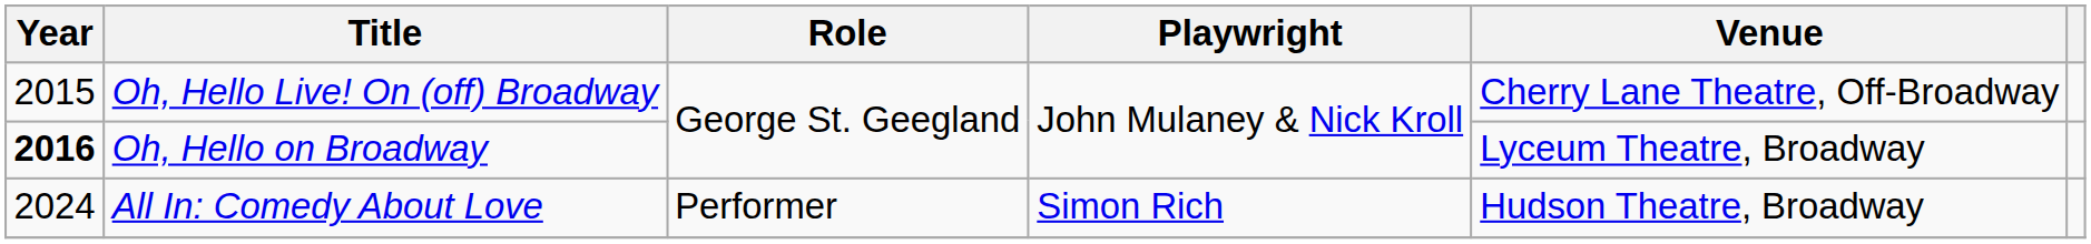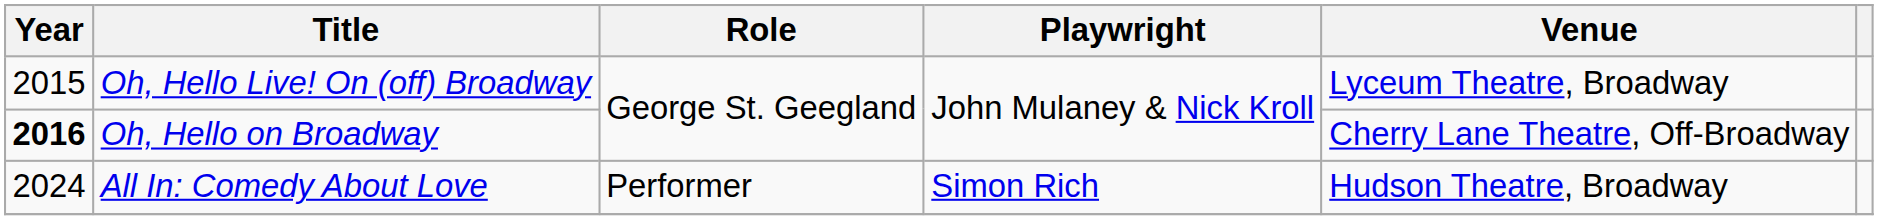 <table class="wikitable">
 <tr>
 <th>Year</th>
 <th scope="col">Title</th>
 <th>Role</th>
 <th>Playwright</th>
 <th class="unsortable">Venue</th>
 <th></th>
 </tr>
 <tr>
 <td>2015</td>
 <td><em><a href='#'>Oh, Hello Live! On (off) Broadway</a></em></td>
 <td rowspan="2">George St. Geegland</td>
 <td rowspan=2>John Mulaney & <a href='#'>Nick Kroll</a></td>
-<td><a href='#'>Cherry Lane Theatre</a>, Off-Broadway</td>
+<td><a href='#'>Lyceum Theatre</a>, Broadway</td>
 <td></td>
 </tr>
 <tr>
 <td><strong>2016</strong></td>
 <td><em><a href='#'>Oh, Hello on Broadway</a></em></td>
-<td><a href='#'>Lyceum Theatre</a>, Broadway</td>
+<td><a href='#'>Cherry Lane Theatre</a>, Off-Broadway</td>
 <td></td>
 </tr>
 <tr>
 <td>2024</td>
 <td><em><a href='#'>All In: Comedy About Love</a></em></td>
 <td>Performer</td>
 <td><a href='#'>Simon Rich</a></td>
 <td><a href='#'>Hudson Theatre</a>, Broadway</td>
 <td></td>
 </tr>
 <tr>
 </tr>
 </table>
